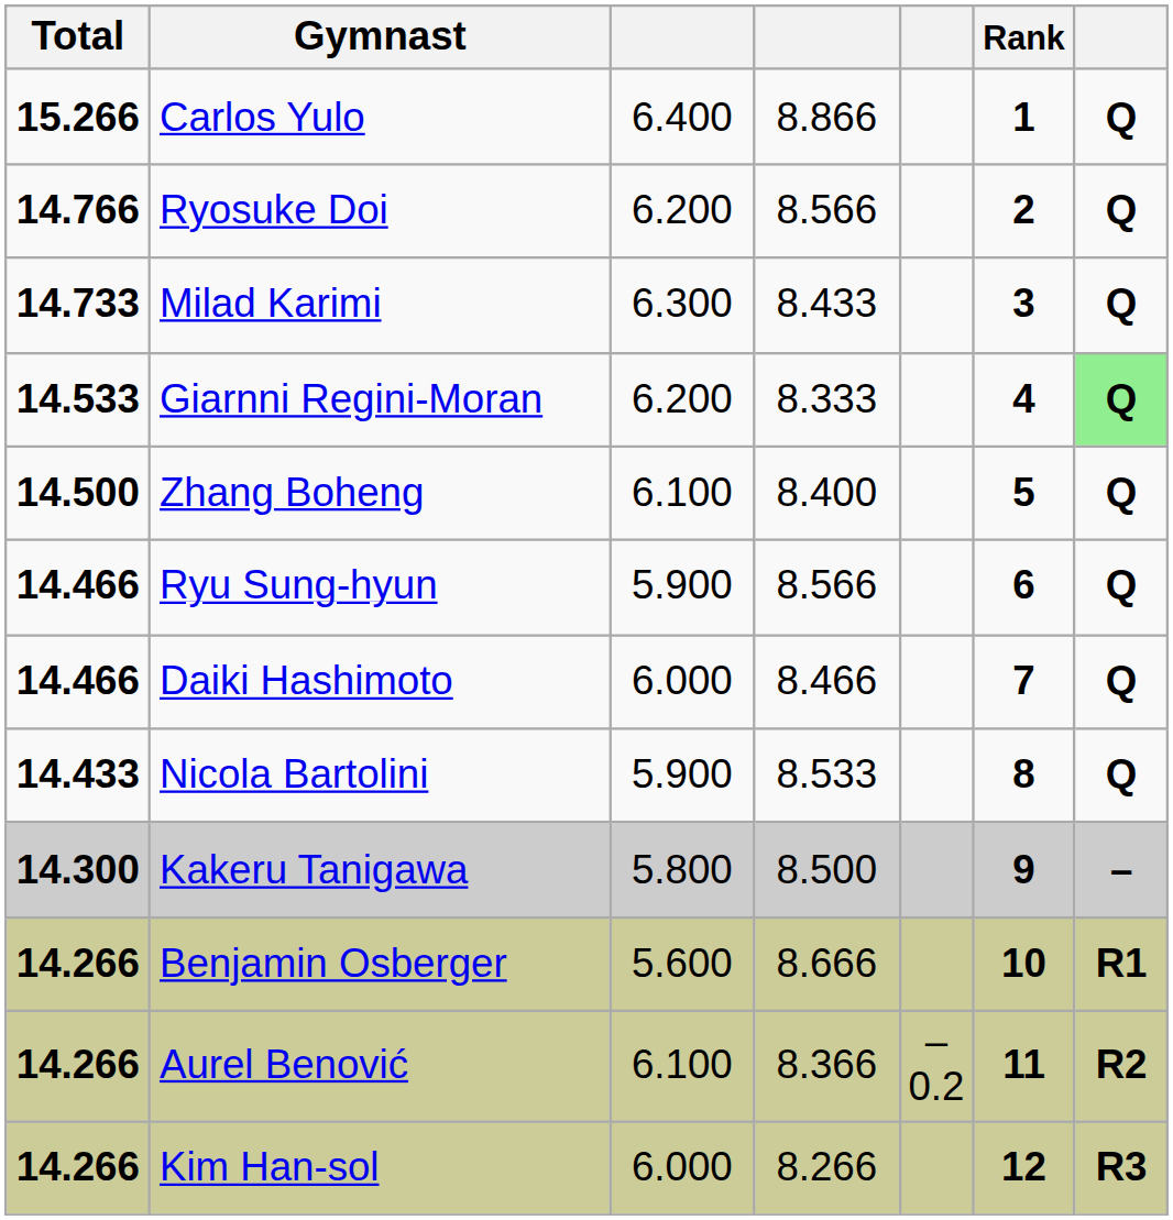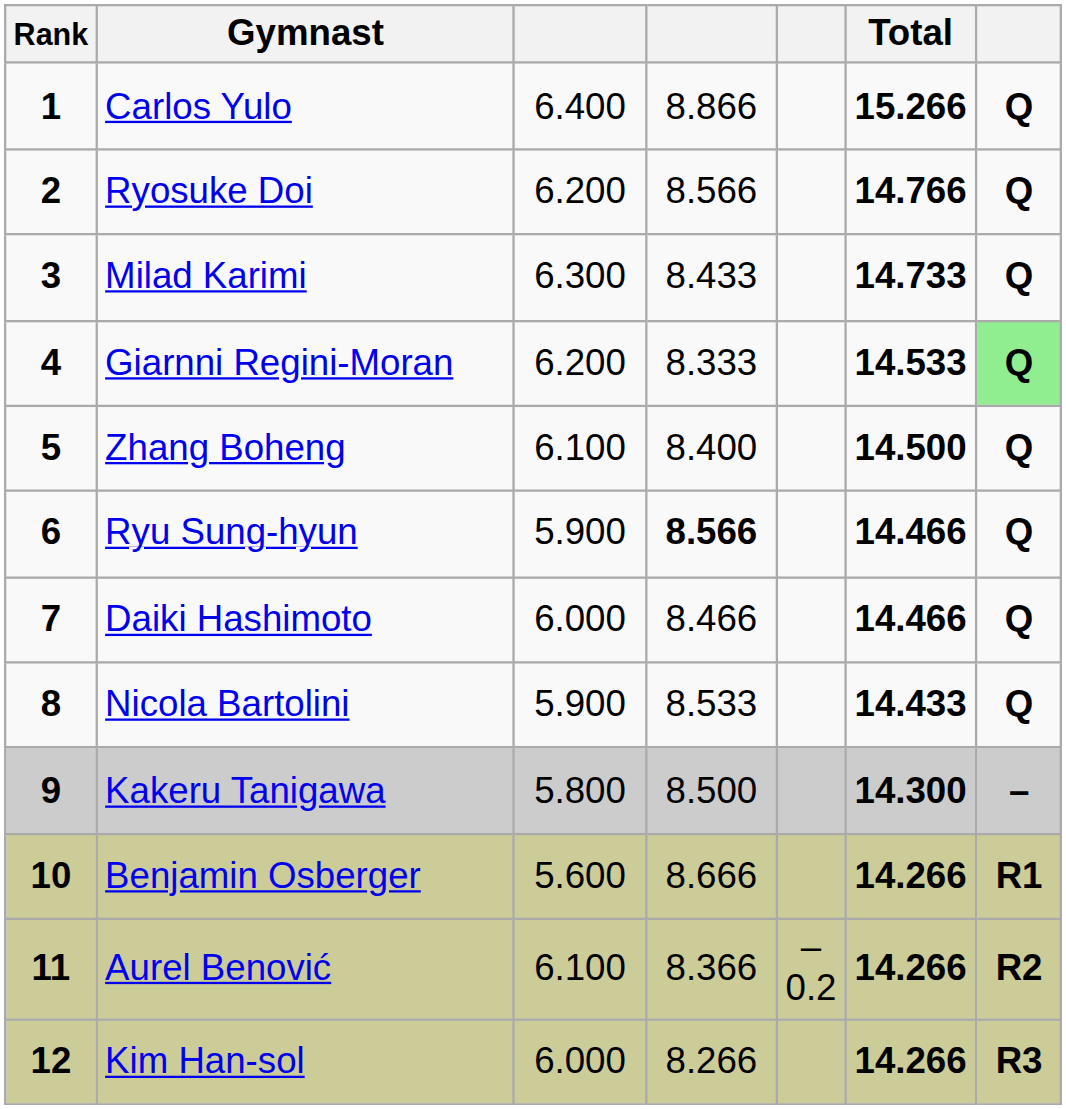 <table class="wikitable sortable" style="text-align:center;">
 <tr>
-<th scope="col" style="width:50px;">Total</th>
+<th scope="col" style="width:15px;"><small>Rank</small></th>
 <th scope="col" style="width:175px;">Gymnast</th>
 <th scope="col" style="width:50px;"><small></small></th>
 <th scope="col" style="width:50px;"><small></small></th>
 <th scope="col" style="width:20px;"><small></small></th>
-<th scope="col" style="width:15px;"><small>Rank</small></th>
+<th scope="col" style="width:50px;">Total</th>
 <th scope="col" style="width:30px;"><small></small></th>
 </tr>
 <tr>
-<td><strong>15.266</strong></td>
+<td scope="row" style="text-align:center"><strong>1</strong></td>
 <td style="height:30px; text-align:left;"> <a href='#'>Carlos Yulo</a></td>
 <td>6.400</td>
 <td>8.866</td>
 <td></td>
-<td scope="row" style="text-align:center"><strong>1</strong></td>
+<td><strong>15.266</strong></td>
 <td><strong>Q</strong></td>
 </tr>
 <tr>
-<td><strong>14.766</strong></td>
+<td scope="row" style="text-align:center"><strong>2</strong></td>
 <td style="height:30px; text-align:left;"> <a href='#'>Ryosuke Doi</a></td>
 <td>6.200</td>
 <td>8.566</td>
 <td></td>
-<td scope="row" style="text-align:center"><strong>2</strong></td>
+<td><strong>14.766</strong></td>
 <td><strong>Q</strong></td>
 </tr>
 <tr>
-<td><strong>14.733</strong></td>
+<td scope="row" style="text-align:center"><strong>3</strong></td>
 <td style="height:30px; text-align:left;"> <a href='#'>Milad Karimi</a></td>
 <td>6.300</td>
 <td>8.433</td>
 <td></td>
-<td scope="row" style="text-align:center"><strong>3</strong></td>
+<td><strong>14.733</strong></td>
 <td><strong>Q</strong></td>
 </tr>
 <tr>
-<td><strong>14.533</strong></td>
+<td scope="row" style="text-align:center"><strong>4</strong></td>
 <td style="height:30px; text-align:left;"> <a href='#'>Giarnni Regini-Moran</a></td>
 <td>6.200</td>
 <td>8.333</td>
 <td></td>
-<td scope="row" style="text-align:center"><strong>4</strong></td>
+<td><strong>14.533</strong></td>
 <td style="background: lightgreen;"><strong>Q</strong></td>
 </tr>
 <tr>
-<td><strong>14.500</strong></td>
+<td scope="row" style="text-align:center"><strong>5</strong></td>
 <td style="height:30px; text-align:left;"> <a href='#'>Zhang Boheng</a></td>
 <td>6.100</td>
 <td>8.400</td>
 <td></td>
-<td scope="row" style="text-align:center"><strong>5</strong></td>
+<td><strong>14.500</strong></td>
 <td><strong>Q</strong></td>
 </tr>
 <tr>
-<td><strong>14.466</strong></td>
+<td scope="row" style="text-align:center"><strong>6</strong></td>
 <td style="height:30px; text-align:left;"> <a href='#'>Ryu Sung-hyun</a></td>
 <td>5.900</td>
-<td>8.566</td>
+<td><strong>8.566</strong></td>
 <td></td>
-<td scope="row" style="text-align:center"><strong>6</strong></td>
+<td><strong>14.466</strong></td>
 <td><strong>Q</strong></td>
 </tr>
 <tr>
-<td><strong>14.466</strong></td>
+<td scope="row" style="text-align:center"><strong>7</strong></td>
 <td style="height:30px; text-align:left;"> <a href='#'>Daiki Hashimoto</a></td>
 <td>6.000</td>
 <td>8.466</td>
 <td></td>
-<td scope="row" style="text-align:center"><strong>7</strong></td>
+<td><strong>14.466</strong></td>
 <td><strong>Q</strong></td>
 </tr>
 <tr>
-<td><strong>14.433</strong></td>
+<td scope="row" style="text-align:center"><strong>8</strong></td>
 <td style="height:30px; text-align:left;"> <a href='#'>Nicola Bartolini</a></td>
 <td>5.900</td>
 <td>8.533</td>
 <td></td>
-<td scope="row" style="text-align:center"><strong>8</strong></td>
+<td><strong>14.433</strong></td>
 <td><strong>Q</strong></td>
 </tr>
 <tr style="background:#cccccc;">
-<td><strong>14.300</strong></td>
+<td scope="row" style="text-align:center"><strong>9</strong></td>
 <td style="height:30px; text-align:left;"> <a href='#'>Kakeru Tanigawa</a></td>
 <td>5.800</td>
 <td>8.500</td>
 <td></td>
-<td scope="row" style="text-align:center"><strong>9</strong></td>
+<td><strong>14.300</strong></td>
 <td><strong>–</strong></td>
 </tr>
 <tr style="background:#cccc99;">
-<td><strong>14.266</strong></td>
+<td scope="row" style="text-align:center"><strong>10</strong></td>
 <td style="height:30px; text-align:left;"> <a href='#'>Benjamin Osberger</a></td>
 <td>5.600</td>
 <td>8.666</td>
 <td></td>
-<td scope="row" style="text-align:center"><strong>10</strong></td>
+<td><strong>14.266</strong></td>
 <td><strong>R1</strong></td>
 </tr>
 <tr style="background:#cccc99;">
-<td><strong>14.266</strong></td>
+<td scope="row" style="text-align:center"><strong>11</strong></td>
 <td style="height:30px; text-align:left;"> <a href='#'>Aurel Benović</a></td>
 <td>6.100</td>
 <td>8.366</td>
 <td>–0.2</td>
-<td scope="row" style="text-align:center"><strong>11</strong></td>
+<td><strong>14.266</strong></td>
 <td><strong>R2</strong></td>
 </tr>
 <tr style="background:#cccc99;">
-<td><strong>14.266</strong></td>
+<td scope="row" style="text-align:center"><strong>12</strong></td>
 <td style="height:30px; text-align:left;"> <a href='#'>Kim Han-sol</a></td>
 <td>6.000</td>
 <td>8.266</td>
 <td></td>
-<td scope="row" style="text-align:center"><strong>12</strong></td>
+<td><strong>14.266</strong></td>
 <td><strong>R3</strong></td>
 </tr>
 </table>
